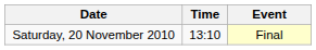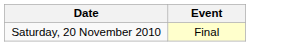 <table class = "wikitable" style="text-align:center;">
 <tr>
 <th width=220>Date</th>
-<th width=50>Time</th>
 <th width=100>Event</th>
 </tr>
 <tr>
 <td>Saturday, 20 November 2010</td>
-<td>13:10</td>
 <td bgcolor=ffffcc>Final</td>
 </tr>
 </table>
